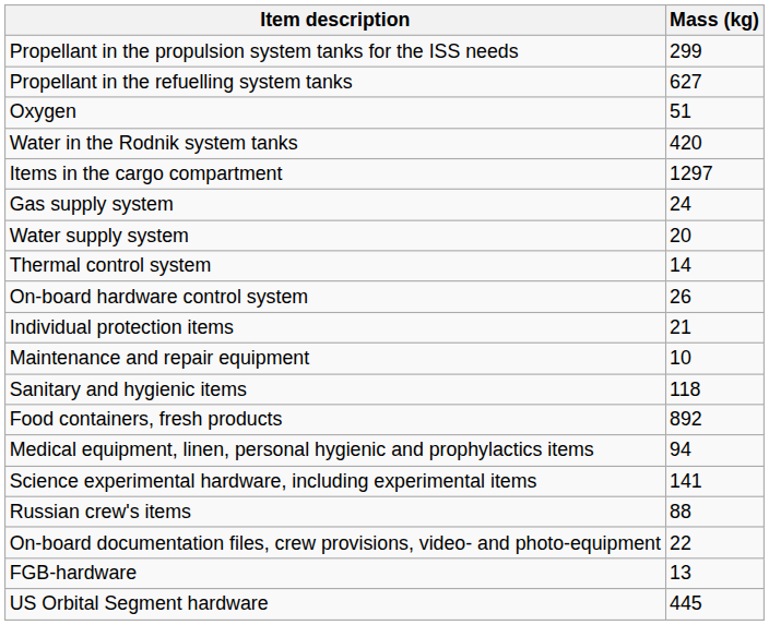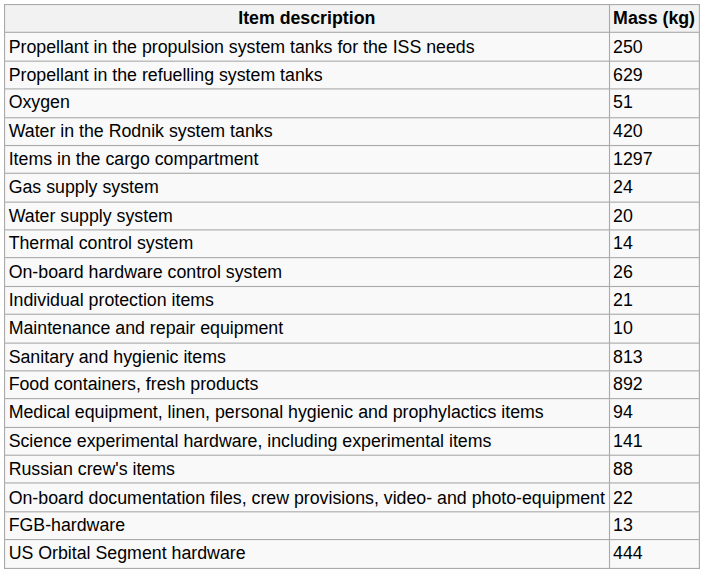 <table class="wikitable">
 <tr>
 <th>Item description </th>
 <th>Mass (kg)</th>
 </tr>
 <tr>
 <td>Propellant in the propulsion system tanks for the ISS needs</td>
-<td>299</td>
+<td>250</td>
 </tr>
 <tr>
 <td>Propellant in the refuelling system tanks</td>
-<td>627</td>
+<td>629</td>
 </tr>
 <tr>
 <td>Oxygen</td>
 <td>51</td>
 </tr>
 <tr>
 <td>Water in the Rodnik system tanks</td>
 <td>420</td>
 </tr>
 <tr>
 <td>Items in the cargo compartment</td>
 <td>1297</td>
 </tr>
 <tr>
 <td>Gas supply system</td>
 <td>24</td>
 </tr>
 <tr>
 <td>Water supply system</td>
 <td>20</td>
 </tr>
 <tr>
 <td>Thermal control system</td>
 <td>14</td>
 </tr>
 <tr>
 <td>On-board hardware control system</td>
 <td>26</td>
 </tr>
 <tr>
 <td>Individual protection items</td>
 <td>21</td>
 </tr>
 <tr>
 <td>Maintenance and repair equipment</td>
 <td>10</td>
 </tr>
 <tr>
 <td>Sanitary and hygienic items</td>
-<td>118</td>
+<td>813</td>
 </tr>
 <tr>
 <td>Food containers, fresh products</td>
 <td>892</td>
 </tr>
 <tr>
 <td>Medical equipment, linen, personal hygienic and prophylactics items</td>
 <td>94</td>
 </tr>
 <tr>
 <td>Science experimental hardware, including experimental items</td>
 <td>141</td>
 </tr>
 <tr>
 <td>Russian crew's items</td>
 <td>88</td>
 </tr>
 <tr>
 <td>On-board documentation files, crew provisions, video- and photo-equipment</td>
 <td>22</td>
 </tr>
 <tr>
 <td>FGB-hardware</td>
 <td>13</td>
 </tr>
 <tr>
 <td>US Orbital Segment hardware</td>
-<td>445</td>
+<td>444</td>
 </tr>
 </table>
